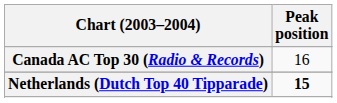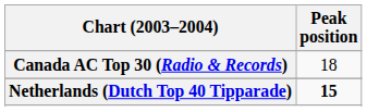 <table class="wikitable sortable plainrowheaders" style="text-align:center">
 <tr>
 <th>Chart (2003–2004)</th>
 <th>Peak<br>position</th>
 </tr>
 <tr>
 </tr>
 <tr>
 </tr>
 <tr>
 </tr>
 <tr>
 <th scope="row">Canada AC Top 30 (<em><a href='#'>Radio & Records</a></em>)</th>
-<td>16</td>
+<td>18</td>
 </tr>
 <tr>
 </tr>
 <tr>
 <th scope="row">Netherlands (<a href='#'>Dutch Top 40 Tipparade</a>)</th>
 <td><strong>15</strong></td>
 </tr>
 <tr>
 </tr>
 <tr>
 </tr>
 <tr>
 </tr>
 <tr>
 </tr>
 <tr>
 </tr>
 <tr>
 </tr>
 <tr>
 </tr>
 <tr>
 </tr>
 </table>
